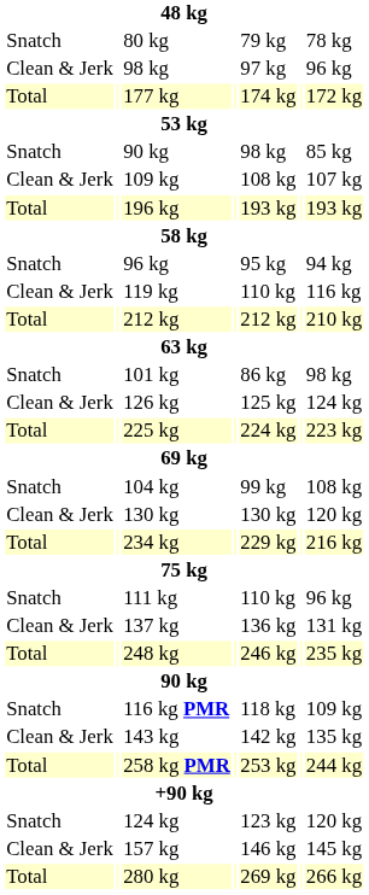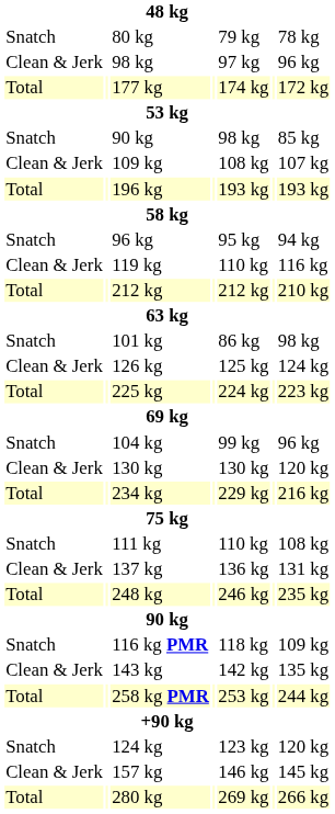 <table>
 <tr>
 <th colspan=7>48 kg</th>
 </tr>
 <tr>
 <td>Snatch</td>
 <td></td>
 <td>80 kg</td>
 <td></td>
 <td>79 kg</td>
 <td></td>
 <td>78 kg</td>
 </tr>
 <tr>
 <td>Clean & Jerk</td>
 <td></td>
 <td>98 kg</td>
 <td></td>
 <td>97 kg</td>
 <td></td>
 <td>96 kg</td>
 </tr>
 <tr bgcolor=ffffcc>
 <td>Total</td>
 <td></td>
 <td>177 kg</td>
 <td></td>
 <td>174 kg</td>
 <td></td>
 <td>172 kg</td>
 </tr>
 <tr>
 <th colspan=7>53 kg</th>
 </tr>
 <tr>
 <td>Snatch</td>
 <td></td>
 <td>90 kg</td>
 <td></td>
 <td>98 kg</td>
 <td></td>
 <td>85 kg</td>
 </tr>
 <tr>
 <td>Clean & Jerk</td>
 <td></td>
 <td>109 kg</td>
 <td></td>
 <td>108 kg</td>
 <td></td>
 <td>107 kg</td>
 </tr>
 <tr bgcolor=ffffcc>
 <td>Total</td>
 <td></td>
 <td>196 kg</td>
 <td></td>
 <td>193 kg</td>
 <td></td>
 <td>193 kg</td>
 </tr>
 <tr>
 <th colspan=7>58 kg</th>
 </tr>
 <tr>
 <td>Snatch</td>
 <td></td>
 <td>96 kg</td>
 <td></td>
 <td>95 kg</td>
 <td></td>
 <td>94 kg</td>
 </tr>
 <tr>
 <td>Clean & Jerk</td>
 <td></td>
 <td>119 kg</td>
 <td></td>
 <td>110 kg</td>
 <td></td>
 <td>116 kg</td>
 </tr>
 <tr bgcolor=ffffcc>
 <td>Total</td>
 <td></td>
 <td>212 kg</td>
 <td></td>
 <td>212 kg</td>
 <td></td>
 <td>210 kg</td>
 </tr>
 <tr>
 <th colspan=7>63 kg</th>
 </tr>
 <tr>
 <td>Snatch</td>
 <td></td>
 <td>101 kg</td>
 <td></td>
 <td>86 kg</td>
 <td></td>
 <td>98 kg</td>
 </tr>
 <tr>
 <td>Clean & Jerk</td>
 <td></td>
 <td>126 kg</td>
 <td></td>
 <td>125 kg</td>
 <td></td>
 <td>124 kg</td>
 </tr>
 <tr bgcolor=ffffcc>
 <td>Total</td>
 <td></td>
 <td>225 kg</td>
 <td></td>
 <td>224 kg</td>
 <td></td>
 <td>223 kg</td>
 </tr>
 <tr>
 <th colspan=7>69 kg</th>
 </tr>
 <tr>
 <td>Snatch</td>
 <td></td>
 <td>104 kg</td>
 <td></td>
 <td>99 kg</td>
 <td></td>
-<td>108 kg</td>
+<td>96 kg</td>
 </tr>
 <tr>
 <td>Clean & Jerk</td>
 <td></td>
 <td>130 kg</td>
 <td></td>
 <td>130 kg</td>
 <td></td>
 <td>120 kg</td>
 </tr>
 <tr bgcolor=ffffcc>
 <td>Total</td>
 <td></td>
 <td>234 kg</td>
 <td></td>
 <td>229 kg</td>
 <td></td>
 <td>216 kg</td>
 </tr>
 <tr>
 <th colspan=7>75 kg</th>
 </tr>
 <tr>
 <td>Snatch</td>
 <td></td>
 <td>111 kg</td>
 <td></td>
 <td>110 kg</td>
 <td></td>
-<td>96 kg</td>
+<td>108 kg</td>
 </tr>
 <tr>
 <td>Clean & Jerk</td>
 <td></td>
 <td>137 kg</td>
 <td></td>
 <td>136 kg</td>
 <td></td>
 <td>131 kg</td>
 </tr>
 <tr bgcolor=ffffcc>
 <td>Total</td>
 <td></td>
 <td>248 kg</td>
 <td></td>
 <td>246 kg</td>
 <td></td>
 <td>235 kg</td>
 </tr>
 <tr>
 <th colspan=7>90 kg</th>
 </tr>
 <tr>
 <td>Snatch</td>
 <td></td>
 <td>116 kg <strong><a href='#'>PMR</a></strong></td>
 <td></td>
 <td>118 kg</td>
 <td></td>
 <td>109 kg</td>
 </tr>
 <tr>
 <td>Clean & Jerk</td>
 <td></td>
 <td>143 kg</td>
 <td></td>
 <td>142 kg</td>
 <td></td>
 <td>135 kg</td>
 </tr>
 <tr bgcolor=ffffcc>
 <td>Total</td>
 <td></td>
 <td>258 kg <strong><a href='#'>PMR</a></strong></td>
 <td></td>
 <td>253 kg</td>
 <td></td>
 <td>244 kg</td>
 </tr>
 <tr>
 <th colspan=7>+90 kg</th>
 </tr>
 <tr>
 <td>Snatch</td>
 <td></td>
 <td>124 kg</td>
 <td></td>
 <td>123 kg</td>
 <td></td>
 <td>120 kg</td>
 </tr>
 <tr>
 <td>Clean & Jerk</td>
 <td></td>
 <td>157 kg</td>
 <td></td>
 <td>146 kg</td>
 <td></td>
 <td>145 kg</td>
 </tr>
 <tr bgcolor=ffffcc>
 <td>Total</td>
 <td></td>
 <td>280 kg</td>
 <td></td>
 <td>269 kg</td>
 <td></td>
 <td>266 kg</td>
 </tr>
 </table>
